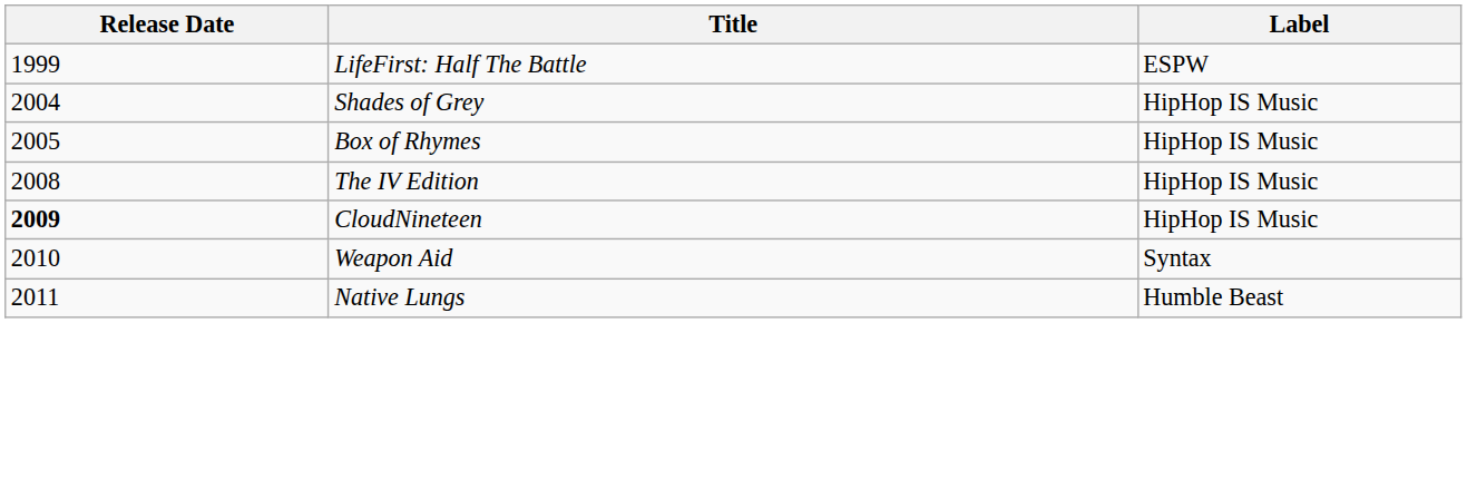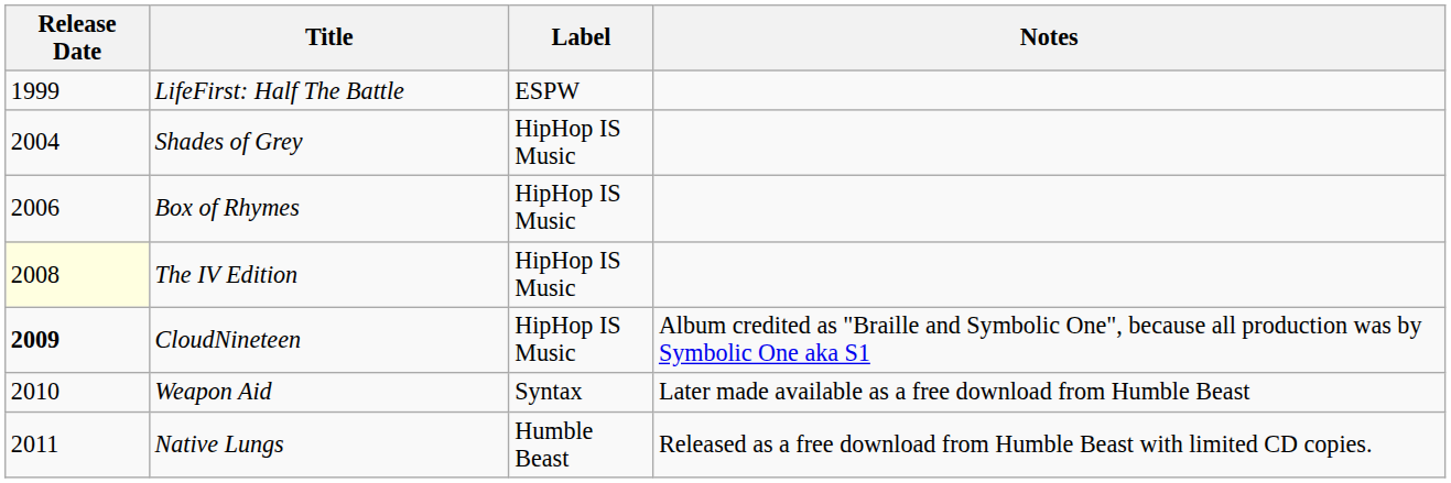 <table class="wikitable" width="75%" style="margin-left:1em">
 <tr>
 <th width="10%">Release Date</th>
 <th width="25%">Title</th>
 <th width="10%">Label</th>
+<th>Notes</th>
 </tr>
 <tr>
 <td>1999</td>
 <td><em>LifeFirst: Half The Battle</em></td>
 <td>ESPW</td>
+<td></td>
 </tr>
 <tr>
 <td>2004</td>
 <td><em>Shades of Grey</em></td>
 <td>HipHop IS Music</td>
+<td></td>
 </tr>
 <tr>
-<td>2005</td>
+<td>2006</td>
 <td><em>Box of Rhymes</em></td>
 <td>HipHop IS Music</td>
+<td></td>
 </tr>
 <tr>
-<td>2008</td>
+<td style="background: lightyellow;">2008</td>
 <td><em>The IV Edition</em></td>
 <td>HipHop IS Music</td>
+<td></td>
 </tr>
 <tr>
 <td><strong>2009</strong></td>
 <td><em>CloudNineteen</em></td>
 <td>HipHop IS Music</td>
+<td>Album credited as "Braille and Symbolic One", because all production was by <a href='#'>Symbolic One aka S1</a></td>
 </tr>
 <tr>
 <td>2010</td>
 <td><em>Weapon Aid</em></td>
 <td>Syntax</td>
+<td>Later made available as a free download from Humble Beast</td>
 </tr>
 <tr>
 <td>2011</td>
 <td><em>Native Lungs</em></td>
 <td>Humble Beast</td>
+<td>Released as a free download from Humble Beast with limited CD copies.</td>
 </tr>
 </table>
